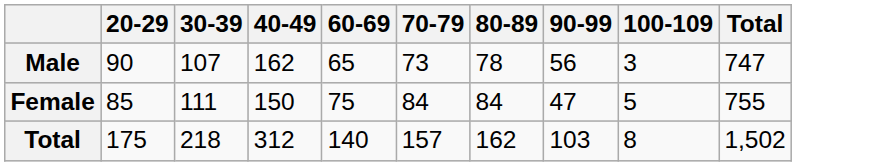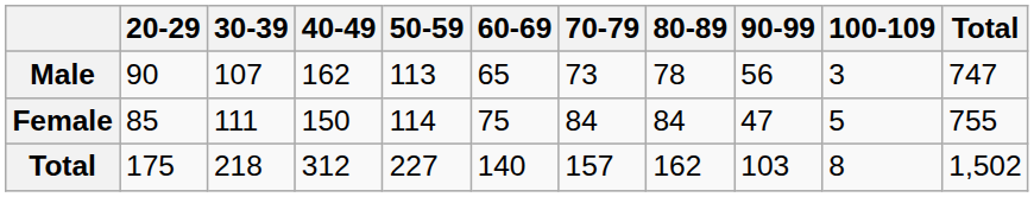 <table class="wikitable">
 <tr>
 <th></th>
 <th>20-29</th>
 <th>30-39</th>
 <th>40-49</th>
+<th>50-59</th>
 <th>60-69</th>
 <th>70-79</th>
 <th>80-89</th>
 <th>90-99</th>
 <th>100-109</th>
 <th>Total</th>
 </tr>
 <tr>
 <th>Male</th>
 <td>90</td>
 <td>107</td>
 <td>162</td>
+<td>113</td>
 <td>65</td>
 <td>73</td>
 <td>78</td>
 <td>56</td>
 <td>3</td>
 <td>747</td>
 </tr>
 <tr>
 <th>Female</th>
 <td>85</td>
 <td>111</td>
 <td>150</td>
+<td>114</td>
 <td>75</td>
 <td>84</td>
 <td>84</td>
 <td>47</td>
 <td>5</td>
 <td>755</td>
 </tr>
 <tr>
 <th>Total</th>
 <td>175</td>
 <td>218</td>
 <td>312</td>
+<td>227</td>
 <td>140</td>
 <td>157</td>
 <td>162</td>
 <td>103</td>
 <td>8</td>
 <td>1,502</td>
 </tr>
 </table>
